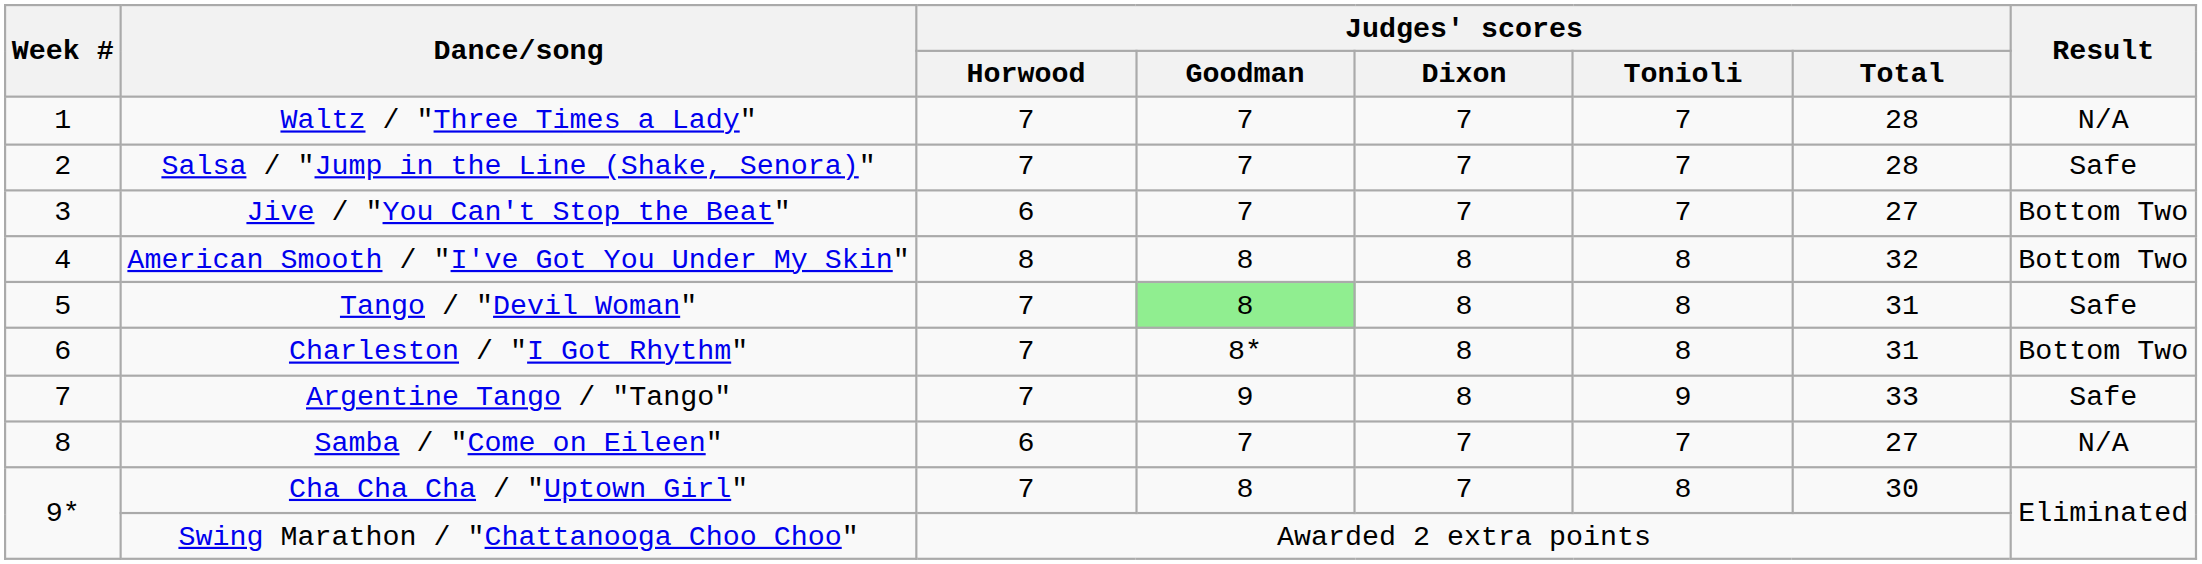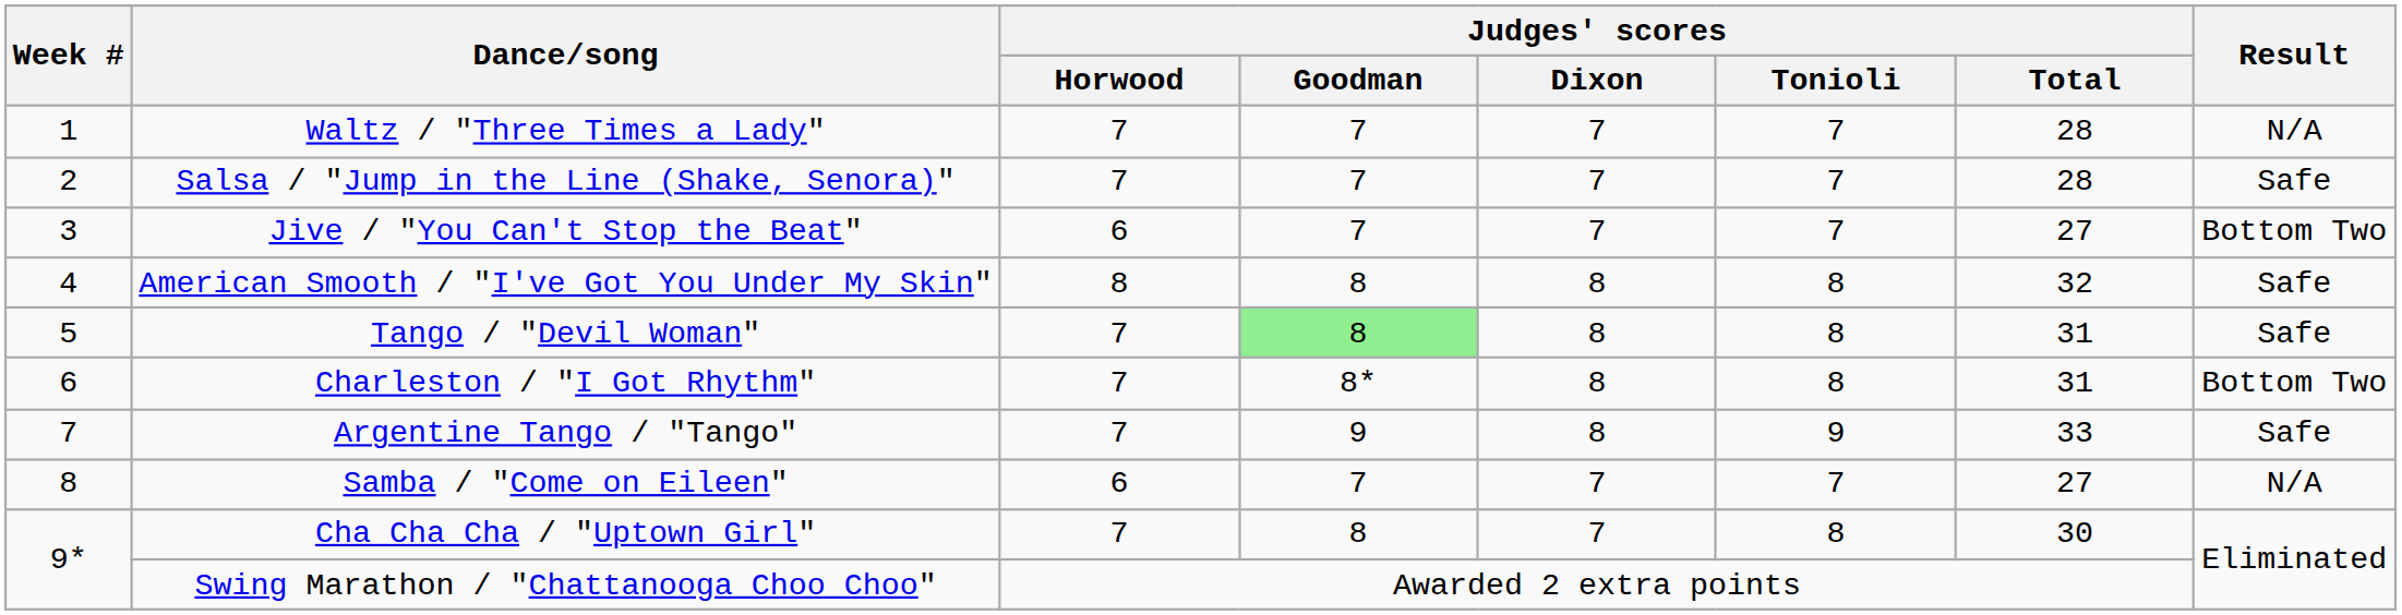 <table class="wikitable" style="text-align:center;">
 <tr>
 <th rowspan="2">Week #</th>
 <th rowspan="2">Dance/song</th>
 <th colspan="5">Judges' scores</th>
 <th rowspan="2">Result</th>
 </tr>
 <tr>
 <th style="width:10%;">Horwood</th>
 <th style="width:10%;">Goodman</th>
 <th style="width:10%;">Dixon</th>
 <th style="width:10%;">Tonioli</th>
 <th style="width:10%;">Total</th>
 </tr>
 <tr>
 <td>1</td>
 <td><a href='#'>Waltz</a> / "<a href='#'>Three Times a Lady</a>"</td>
 <td>7</td>
 <td>7</td>
 <td>7</td>
 <td>7</td>
 <td>28</td>
 <td>N/A</td>
 </tr>
 <tr>
 <td>2</td>
 <td><a href='#'>Salsa</a> / "<a href='#'>Jump in the Line (Shake, Senora)</a>"</td>
 <td>7</td>
 <td>7</td>
 <td>7</td>
 <td>7</td>
 <td>28</td>
 <td>Safe</td>
 </tr>
 <tr>
 <td>3</td>
 <td><a href='#'>Jive</a> / "<a href='#'>You Can't Stop the Beat</a>"</td>
 <td>6</td>
 <td>7</td>
 <td>7</td>
 <td>7</td>
 <td>27</td>
 <td>Bottom Two</td>
 </tr>
 <tr>
 <td>4</td>
 <td><a href='#'>American Smooth</a> / "<a href='#'>I've Got You Under My Skin</a>"</td>
 <td>8</td>
 <td>8</td>
 <td>8</td>
 <td>8</td>
 <td>32</td>
-<td>Bottom Two</td>
+<td>Safe</td>
 </tr>
 <tr>
 <td>5</td>
 <td><a href='#'>Tango</a> / "<a href='#'>Devil Woman</a>"</td>
 <td>7</td>
 <td style="background: lightgreen;">8</td>
 <td>8</td>
 <td>8</td>
 <td>31</td>
 <td>Safe</td>
 </tr>
 <tr>
 <td>6</td>
 <td><a href='#'>Charleston</a> / "<a href='#'>I Got Rhythm</a>"</td>
 <td>7</td>
 <td>8*</td>
 <td>8</td>
 <td>8</td>
 <td>31</td>
 <td>Bottom Two</td>
 </tr>
 <tr>
 <td>7</td>
 <td><a href='#'>Argentine Tango</a> / "Tango"</td>
 <td>7</td>
 <td>9</td>
 <td>8</td>
 <td>9</td>
 <td>33</td>
 <td>Safe</td>
 </tr>
 <tr>
 <td>8</td>
 <td><a href='#'>Samba</a> / "<a href='#'>Come on Eileen</a>"</td>
 <td>6</td>
 <td>7</td>
 <td>7</td>
 <td>7</td>
 <td>27</td>
 <td>N/A</td>
 </tr>
 <tr>
 <td rowspan=2>9*</td>
 <td><a href='#'>Cha Cha Cha</a> / "<a href='#'>Uptown Girl</a>"</td>
 <td>7</td>
 <td>8</td>
 <td>7</td>
 <td>8</td>
 <td>30</td>
 <td rowspan=2>Eliminated</td>
 </tr>
 <tr>
 <td><a href='#'>Swing</a> Marathon / "<a href='#'>Chattanooga Choo Choo</a>"</td>
 <td colspan="5">Awarded 2 extra points</td>
 </tr>
 </table>
